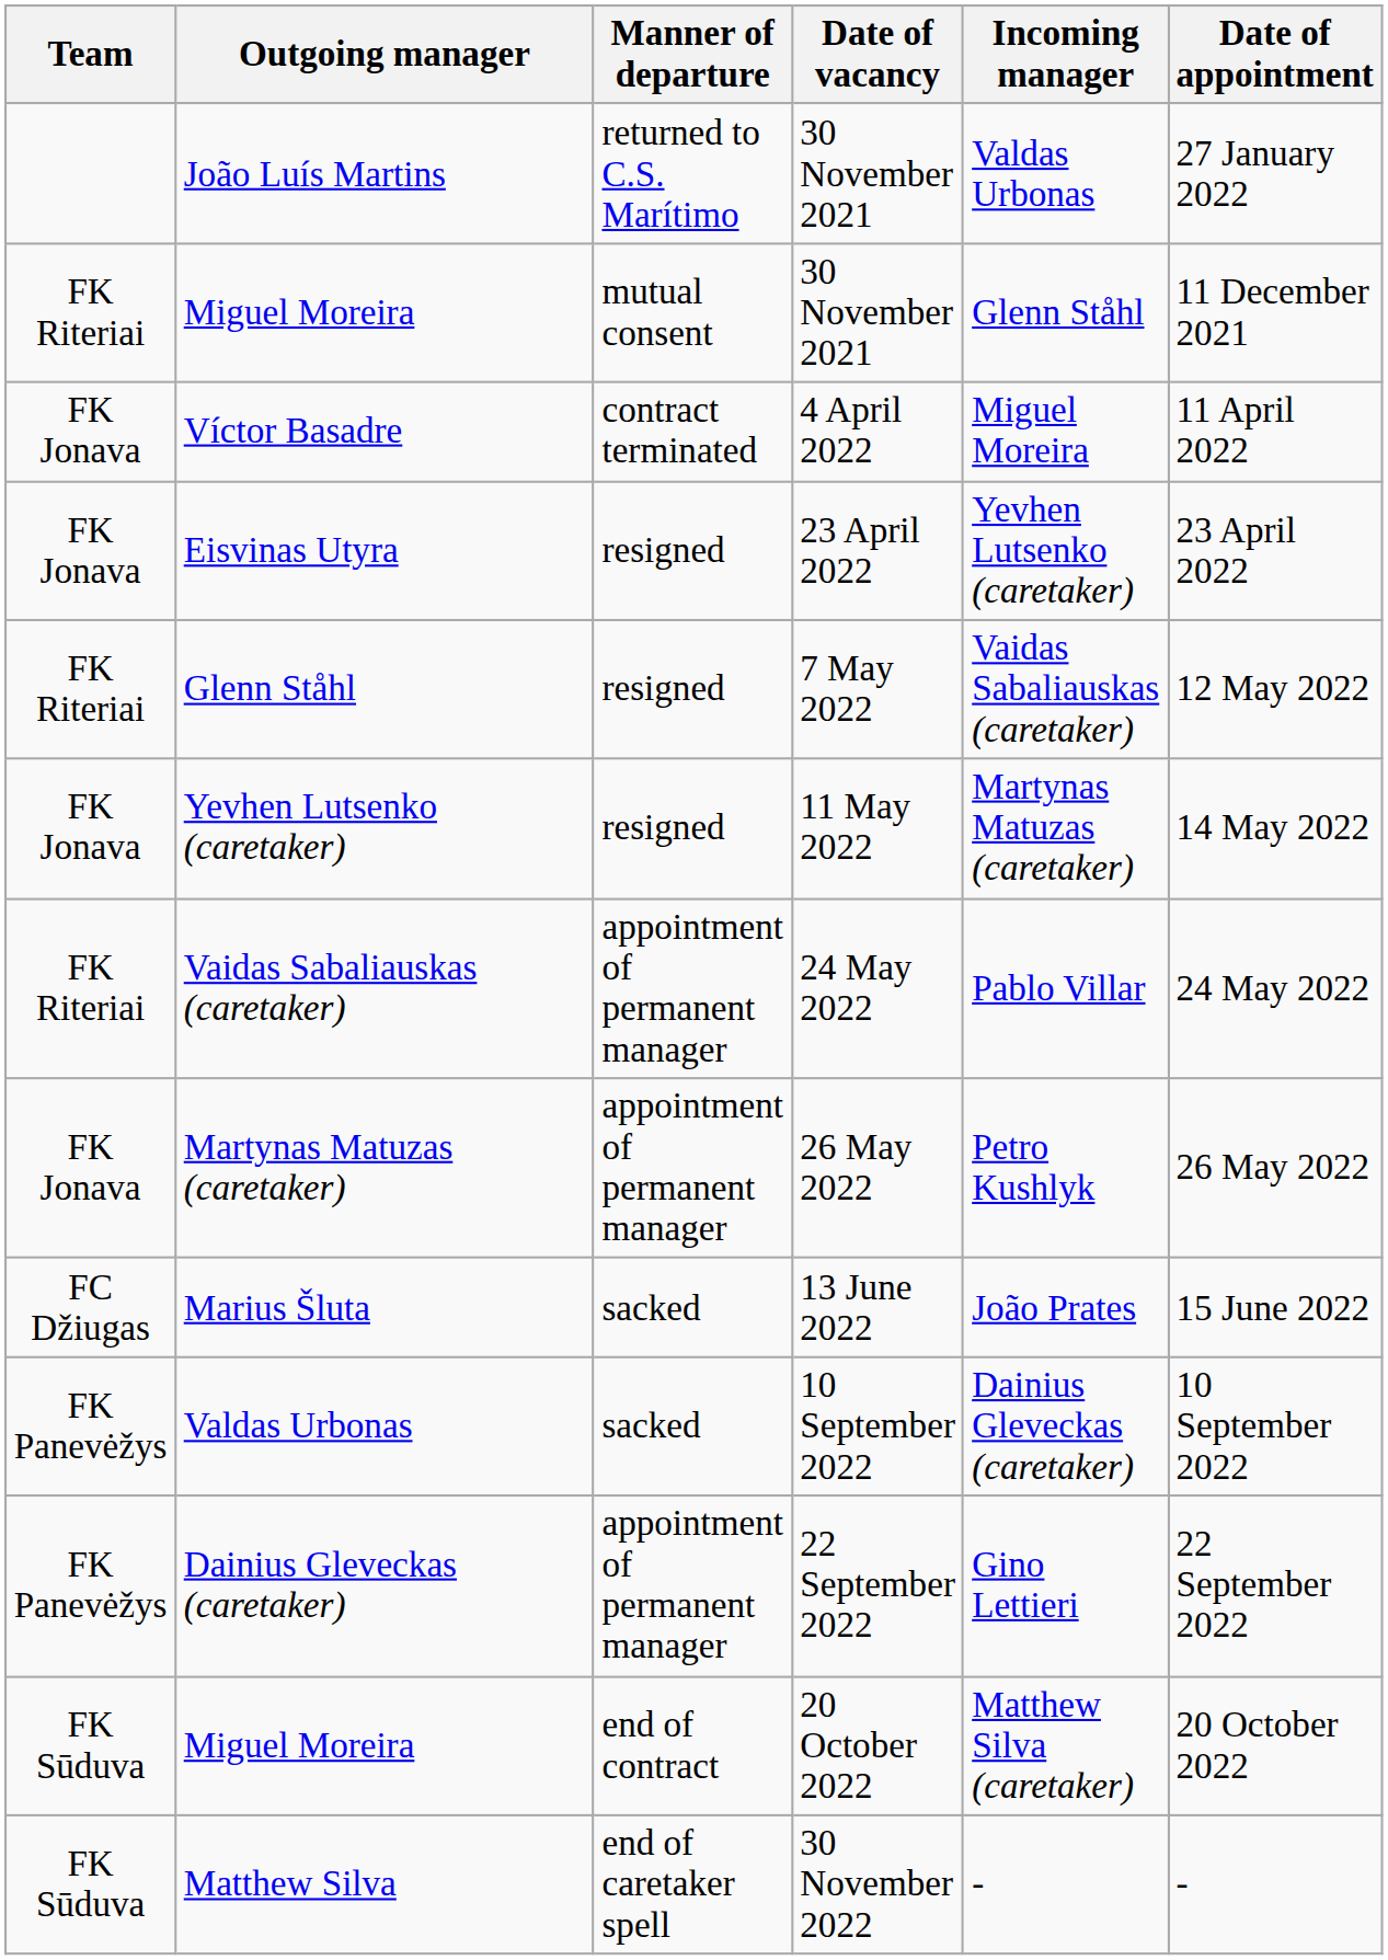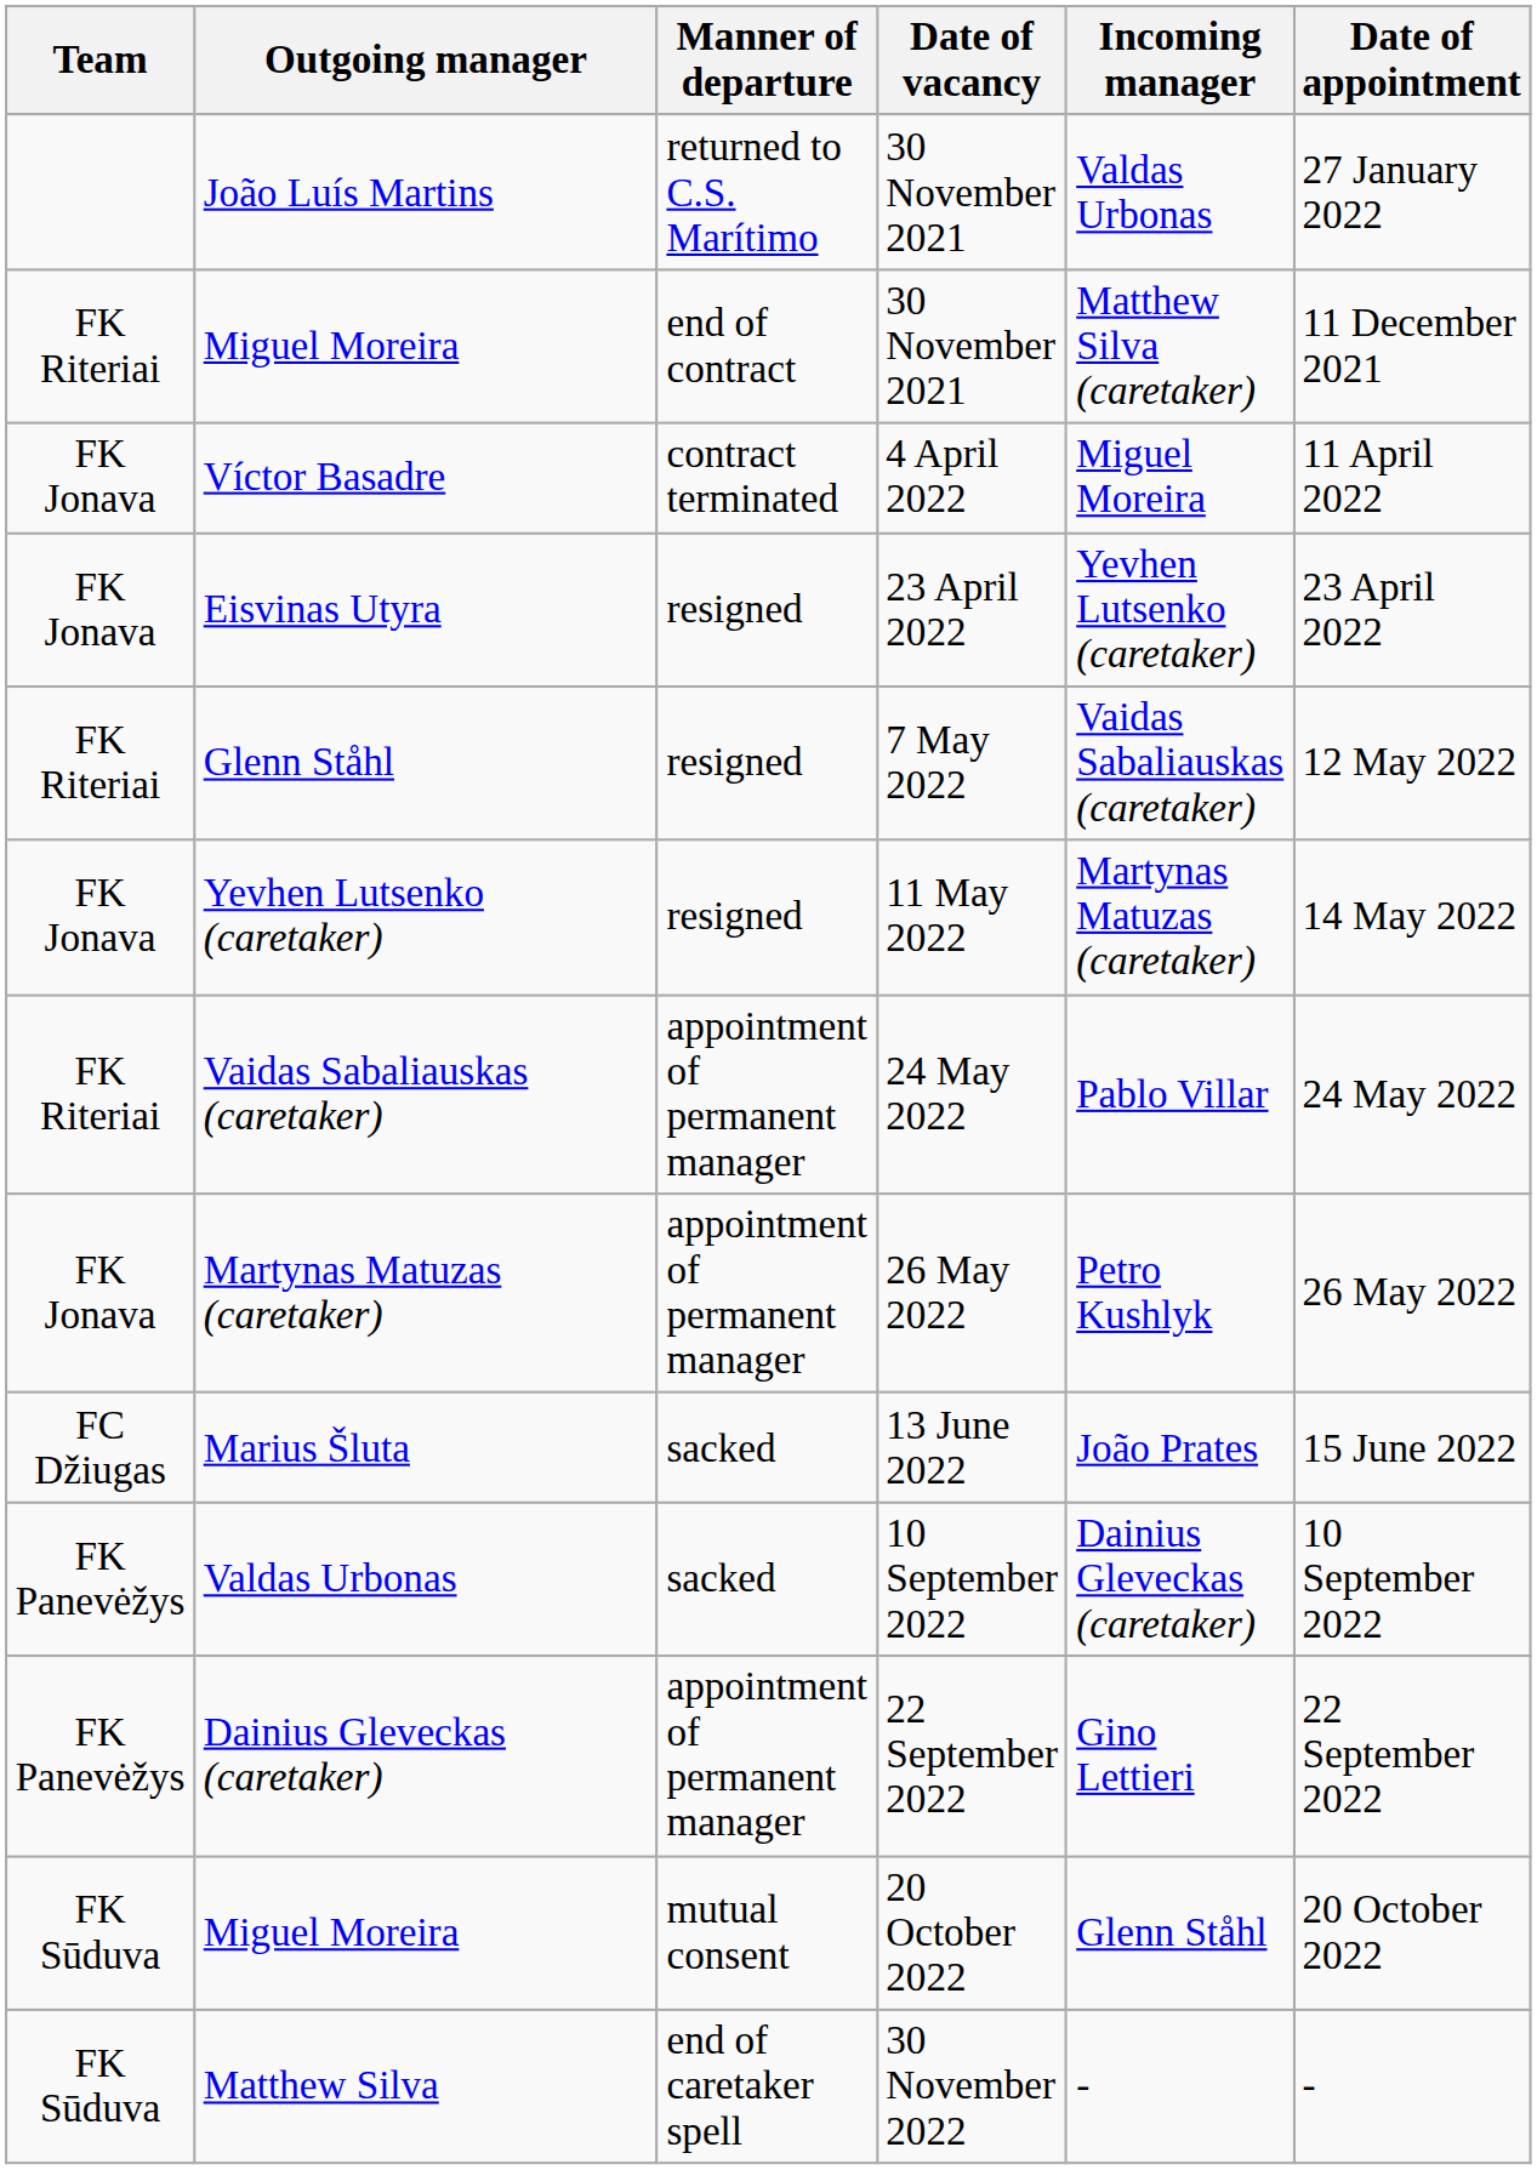 <table class="wikitable sortable">
 <tr>
 <th>Team</th>
 <th style="width:180px;">Outgoing manager</th>
 <th>Manner of departure</th>
 <th>Date of vacancy</th>
 <th>Incoming manager</th>
 <th>Date of appointment</th>
 </tr>
 <tr>
 <td align="center"></td>
 <td> <a href='#'>João Luís Martins</a></td>
 <td>returned to <a href='#'>C.S. Marítimo</a></td>
 <td>30 November 2021</td>
 <td> <a href='#'>Valdas Urbonas</a></td>
 <td>27 January 2022</td>
 </tr>
 <tr>
 <td align="center">FK Riteriai</td>
 <td> <a href='#'>Miguel Moreira</a></td>
-<td>mutual consent</td>
+<td>end of contract</td>
 <td>30 November 2021</td>
-<td> <a href='#'>Glenn Ståhl</a></td>
+<td> <a href='#'>Matthew Silva</a> <em>(caretaker)</em></td>
 <td>11 December 2021</td>
 </tr>
 <tr>
 <td align="center">FK Jonava</td>
 <td> <a href='#'>Víctor Basadre</a></td>
 <td>contract terminated</td>
 <td>4 April 2022</td>
 <td> <a href='#'>Miguel Moreira</a></td>
 <td>11 April 2022</td>
 </tr>
 <tr>
 <td align="center">FK Jonava</td>
 <td> <a href='#'>Eisvinas Utyra</a></td>
 <td>resigned</td>
 <td>23 April 2022</td>
 <td> <a href='#'>Yevhen Lutsenko</a> <em>(caretaker)</em></td>
 <td>23 April 2022</td>
 </tr>
 <tr>
 <td align="center">FK Riteriai</td>
 <td> <a href='#'>Glenn Ståhl</a></td>
 <td>resigned</td>
 <td>7 May 2022</td>
 <td> <a href='#'>Vaidas Sabaliauskas</a> <em>(caretaker)</em></td>
 <td>12 May 2022</td>
 </tr>
 <tr>
 <td align="center">FK Jonava</td>
 <td> <a href='#'>Yevhen Lutsenko</a> <em>(caretaker)</em></td>
 <td>resigned</td>
 <td>11 May 2022</td>
 <td> <a href='#'>Martynas Matuzas</a>  <em>(caretaker)</em></td>
 <td>14 May 2022</td>
 </tr>
 <tr>
 <td align="center">FK Riteriai</td>
 <td> <a href='#'>Vaidas Sabaliauskas</a> <em>(caretaker)</em></td>
 <td>appointment of permanent manager</td>
 <td>24 May 2022</td>
 <td> <a href='#'>Pablo Villar</a></td>
 <td>24 May 2022</td>
 </tr>
 <tr>
 <td align="center">FK Jonava</td>
 <td> <a href='#'>Martynas Matuzas</a> <em>(caretaker)</em></td>
 <td>appointment of permanent manager</td>
 <td>26 May 2022</td>
 <td> <a href='#'>Petro Kushlyk</a></td>
 <td>26 May 2022</td>
 </tr>
 <tr>
 <td align="center">FC Džiugas</td>
 <td> <a href='#'>Marius Šluta</a></td>
 <td>sacked</td>
 <td>13 June 2022</td>
 <td> <a href='#'>João Prates</a></td>
 <td>15 June 2022</td>
 </tr>
 <tr>
 <td align="center">FK Panevėžys</td>
 <td> <a href='#'>Valdas Urbonas</a></td>
 <td>sacked</td>
 <td>10 September 2022</td>
 <td> <a href='#'>Dainius Gleveckas</a> <em>(caretaker)</em></td>
 <td>10 September 2022</td>
 </tr>
 <tr>
 <td align="center">FK Panevėžys</td>
 <td> <a href='#'>Dainius Gleveckas</a> <em>(caretaker)</em></td>
 <td>appointment of permanent manager</td>
 <td>22 September 2022</td>
 <td> <a href='#'>Gino Lettieri</a></td>
 <td>22 September 2022</td>
 </tr>
 <tr>
 <td align="center">FK Sūduva</td>
 <td> <a href='#'>Miguel Moreira</a></td>
-<td>end of contract</td>
+<td>mutual consent</td>
 <td>20 October 2022</td>
-<td> <a href='#'>Matthew Silva</a> <em>(caretaker)</em></td>
+<td> <a href='#'>Glenn Ståhl</a></td>
 <td>20 October 2022</td>
 </tr>
 <tr>
 <td align="center">FK Sūduva</td>
 <td> <a href='#'>Matthew Silva</a></td>
 <td>end of caretaker spell</td>
 <td>30 November 2022</td>
 <td>-</td>
 <td>-</td>
 </tr>
 </table>
